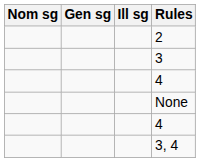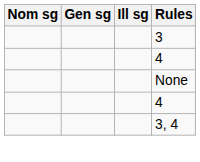 <table class="wikitable">
 <tr>
 <th>Nom sg</th>
 <th>Gen sg</th>
 <th>Ill sg</th>
 <th>Rules</th>
-</tr>
-<tr>
-<td></td>
-<td></td>
-<td></td>
-<td>2</td>
 </tr>
 <tr>
 <td></td>
 <td></td>
 <td></td>
 <td>3</td>
 </tr>
 <tr>
 <td></td>
 <td></td>
 <td></td>
 <td>4</td>
 </tr>
 <tr>
 <td></td>
 <td></td>
 <td></td>
 <td>None</td>
 </tr>
 <tr>
 <td></td>
 <td></td>
 <td></td>
 <td>4</td>
 </tr>
 <tr>
 <td></td>
 <td></td>
 <td></td>
 <td>3, 4</td>
 </tr>
 </table>
